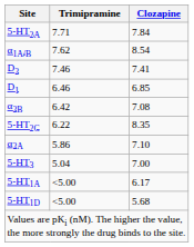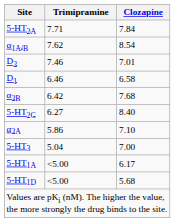 <table class="wikitable floatright sortable" style="font-size:small;">
 <tr>
 <th>Site</th>
 <th>Trimipramine</th>
 <th><a href='#'>Clozapine</a></th>
 </tr>
 <tr>
 <td><a href='#'>5-HT<sub>2A</sub></a></td>
 <td>7.71</td>
 <td>7.84</td>
 </tr>
 <tr>
 <td><a href='#'>α<sub>1A/B</sub></a></td>
 <td>7.62</td>
 <td>8.54</td>
 </tr>
 <tr>
 <td><a href='#'>D<sub>2</sub></a></td>
 <td>7.46</td>
-<td>7.41</td>
+<td>7.01</td>
 </tr>
 <tr>
 <td><a href='#'>D<sub>1</sub></a></td>
 <td>6.46</td>
-<td>6.85</td>
+<td>6.58</td>
 </tr>
 <tr>
 <td><a href='#'>α<sub>2B</sub></a></td>
 <td>6.42</td>
-<td>7.08</td>
+<td>7.68</td>
 </tr>
 <tr>
 <td><a href='#'>5-HT<sub>2C</sub></a></td>
-<td>6.22</td>
-<td>8.35</td>
+<td>6.27</td>
+<td>8.40</td>
 </tr>
 <tr>
 <td><a href='#'>α<sub>2A</sub></a></td>
 <td>5.86</td>
 <td>7.10</td>
 </tr>
 <tr>
 <td><a href='#'>5-HT<sub>3</sub></a></td>
 <td>5.04</td>
 <td>7.00</td>
 </tr>
 <tr>
 <td><a href='#'>5-HT<sub>1A</sub></a></td>
 <td><5.00</td>
 <td>6.17</td>
 </tr>
 <tr>
 <td><a href='#'>5-HT<sub>1D</sub></a></td>
 <td><5.00</td>
 <td>5.68</td>
 </tr>
 <tr class="sortbottom">
 <td colspan="4">Values are pK<sub>i</sub> (nM). The higher the value,<br>the more strongly the drug binds to the site.</td>
 </tr>
 </table>
